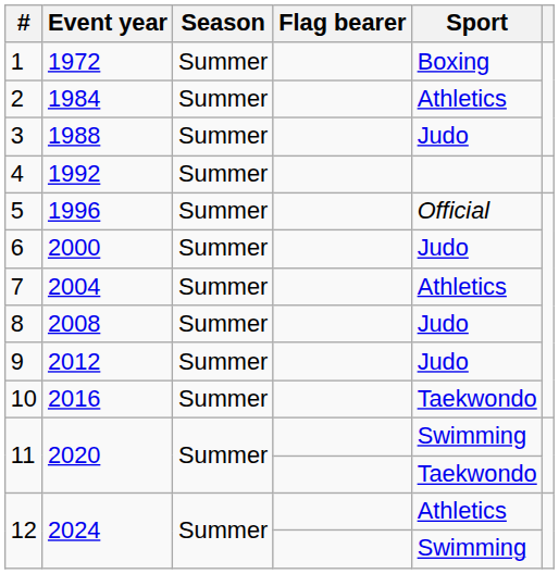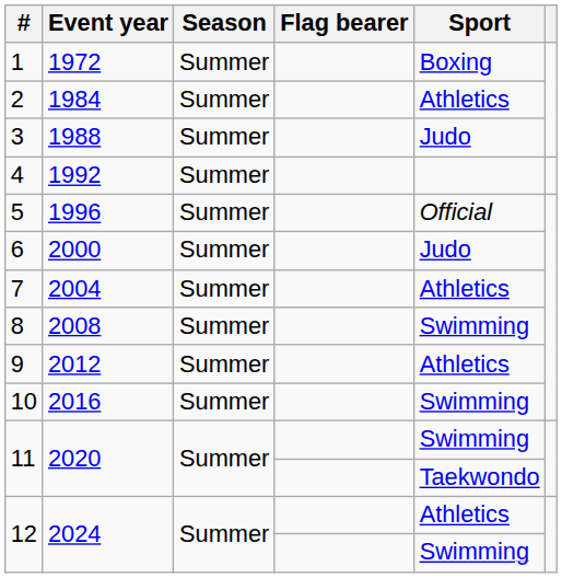 <table class="wikitable sortable">
 <tr>
 <th>#</th>
 <th>Event year</th>
 <th>Season</th>
 <th>Flag bearer</th>
 <th>Sport</th>
 <th></th>
 </tr>
 <tr>
 <td>1</td>
 <td><a href='#'>1972</a></td>
 <td>Summer</td>
 <td></td>
 <td><a href='#'>Boxing</a></td>
 <td rowspan=3></td>
 </tr>
 <tr>
 <td>2</td>
 <td><a href='#'>1984</a></td>
 <td>Summer</td>
 <td></td>
 <td><a href='#'>Athletics</a></td>
 </tr>
 <tr>
 <td>3</td>
 <td><a href='#'>1988</a></td>
 <td>Summer</td>
 <td></td>
 <td><a href='#'>Judo</a></td>
 </tr>
 <tr>
 <td>4</td>
 <td><a href='#'>1992</a></td>
 <td>Summer</td>
 <td></td>
 <td></td>
 <td></td>
 </tr>
 <tr>
 <td>5</td>
 <td><a href='#'>1996</a></td>
 <td>Summer</td>
 <td></td>
 <td><em>Official</em></td>
 <td rowspan=6></td>
 </tr>
 <tr>
 <td>6</td>
 <td><a href='#'>2000</a></td>
 <td>Summer</td>
 <td></td>
 <td><a href='#'>Judo</a></td>
 </tr>
 <tr>
 <td>7</td>
 <td><a href='#'>2004</a></td>
 <td>Summer</td>
 <td></td>
 <td><a href='#'>Athletics</a></td>
 </tr>
 <tr>
 <td>8</td>
 <td><a href='#'>2008</a></td>
 <td>Summer</td>
 <td></td>
-<td><a href='#'>Judo</a></td>
+<td><a href='#'>Swimming</a></td>
 </tr>
 <tr>
 <td>9</td>
 <td><a href='#'>2012</a></td>
 <td>Summer</td>
 <td></td>
-<td><a href='#'>Judo</a></td>
+<td><a href='#'>Athletics</a></td>
 </tr>
 <tr>
 <td>10</td>
 <td><a href='#'>2016</a></td>
 <td>Summer</td>
 <td></td>
-<td><a href='#'>Taekwondo</a></td>
+<td><a href='#'>Swimming</a></td>
 </tr>
 <tr>
 <td rowspan=2>11</td>
 <td rowspan=2><a href='#'>2020</a></td>
 <td rowspan=2>Summer</td>
 <td></td>
 <td><a href='#'>Swimming</a></td>
 <td rowspan=2></td>
 </tr>
 <tr>
 <td></td>
 <td><a href='#'>Taekwondo</a></td>
 </tr>
 <tr>
 <td rowspan=2>12</td>
 <td rowspan=2><a href='#'>2024</a></td>
 <td rowspan=2>Summer</td>
 <td></td>
 <td><a href='#'>Athletics</a></td>
 <td rowspan=2></td>
 </tr>
 <tr>
 <td></td>
 <td><a href='#'>Swimming</a></td>
 </tr>
 </table>
